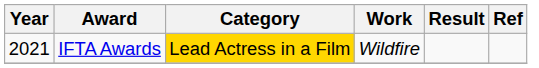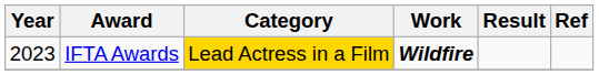 <table class="wikitable plainrowheaders">
 <tr>
 <th>Year</th>
 <th>Award</th>
 <th>Category</th>
 <th>Work</th>
 <th>Result</th>
 <th>Ref</th>
 </tr>
 <tr>
-<td>2021</td>
+<td>2023</td>
 <td><a href='#'>IFTA Awards</a></td>
 <td style="background: gold;">Lead Actress in a Film</td>
-<td><em>Wildfire</em></td>
+<td><strong><em>Wildfire</em></strong></td>
 <td></td>
 <td></td>
 </tr>
 <tr>
 </tr>
 </table>
